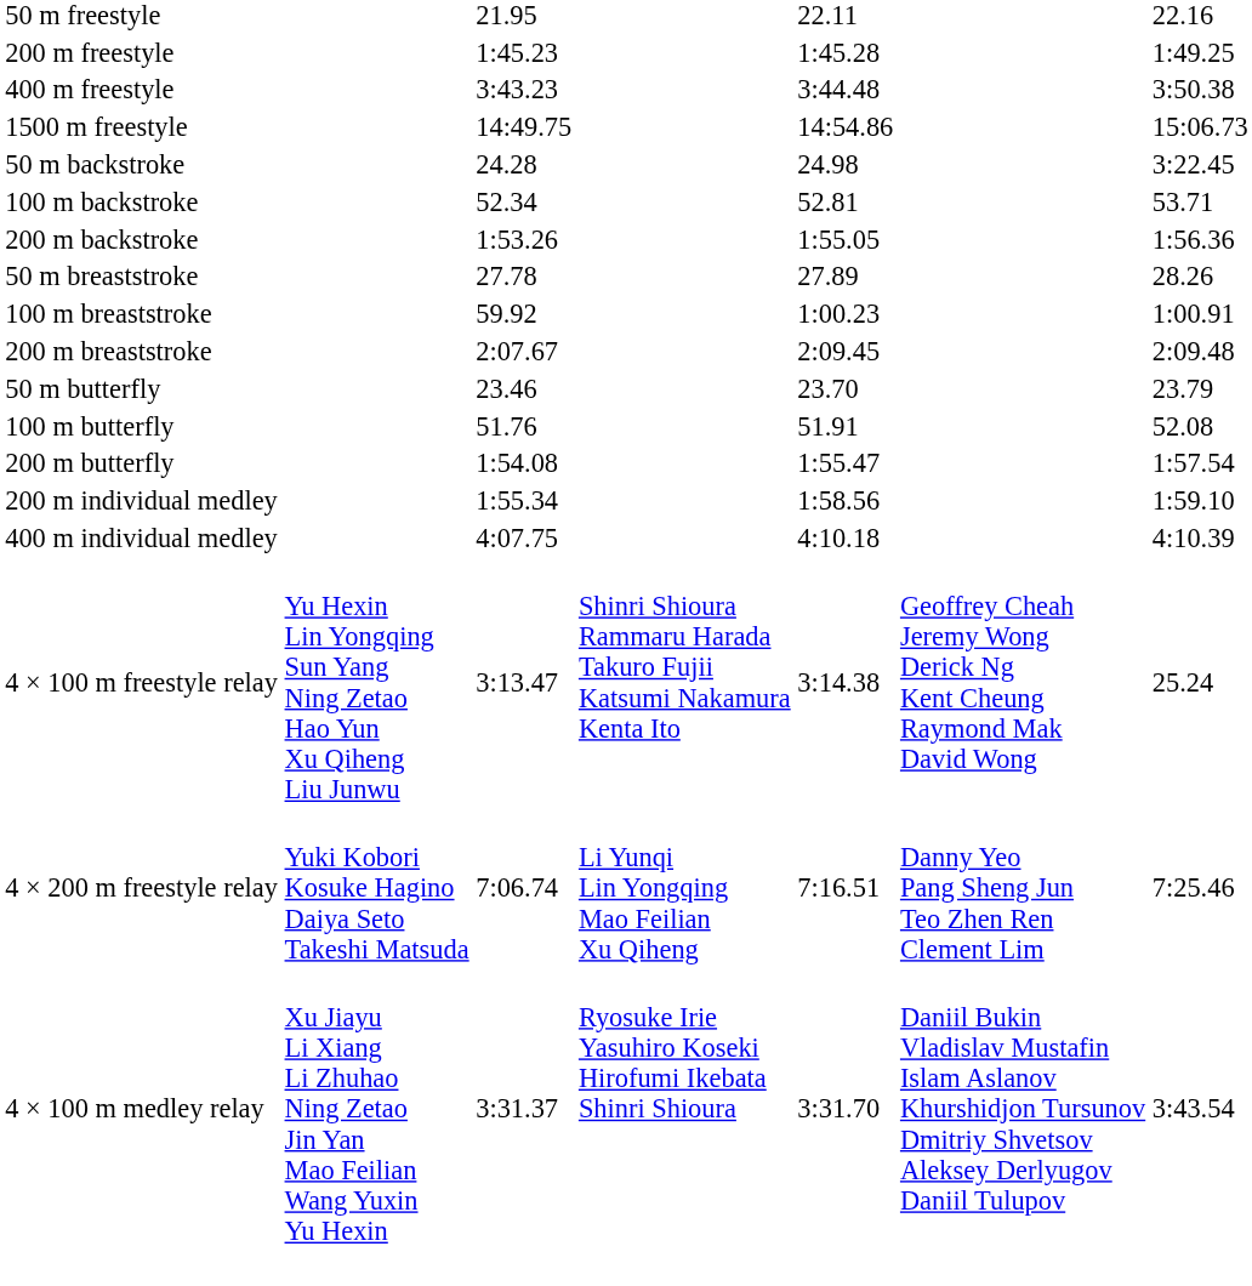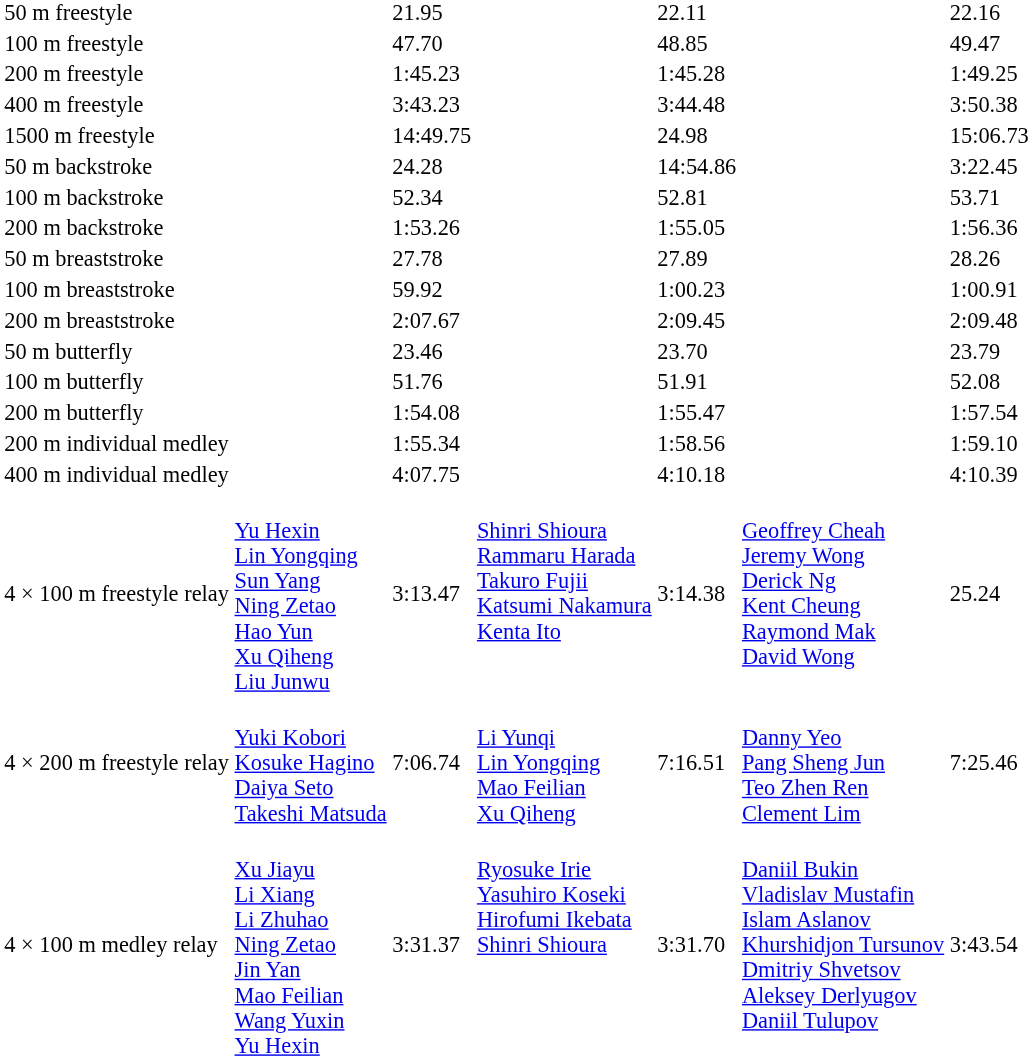 <table>
 <tr>
 <td>50 m freestyle<br></td>
 <td></td>
 <td>21.95</td>
 <td></td>
 <td>22.11</td>
 <td></td>
 <td>22.16</td>
+</tr>
+<tr>
+<td>100 m freestyle<br></td>
+<td></td>
+<td>47.70<br></td>
+<td></td>
+<td>48.85</td>
+<td></td>
+<td>49.47</td>
 </tr>
 <tr>
 <td>200 m freestyle<br></td>
 <td></td>
 <td>1:45.23</td>
 <td></td>
 <td>1:45.28</td>
 <td></td>
 <td>1:49.25</td>
 </tr>
 <tr>
 <td>400 m freestyle<br></td>
 <td></td>
 <td>3:43.23</td>
 <td></td>
 <td>3:44.48</td>
 <td></td>
 <td>3:50.38</td>
 </tr>
 <tr>
 <td>1500 m freestyle<br></td>
 <td></td>
 <td>14:49.75</td>
 <td></td>
-<td>14:54.86</td>
+<td>24.98</td>
 <td></td>
 <td>15:06.73</td>
 </tr>
 <tr>
 <td>50 m backstroke<br></td>
 <td></td>
 <td>24.28<br></td>
 <td></td>
-<td>24.98</td>
+<td>14:54.86</td>
 <td></td>
 <td>3:22.45</td>
 </tr>
 <tr>
 <td>100 m backstroke<br></td>
 <td></td>
 <td>52.34<br></td>
 <td></td>
 <td>52.81</td>
 <td></td>
 <td>53.71</td>
 </tr>
 <tr>
 <td>200 m backstroke<br></td>
 <td></td>
 <td>1:53.26<br></td>
 <td></td>
 <td>1:55.05</td>
 <td></td>
 <td>1:56.36</td>
 </tr>
 <tr>
 <td>50 m breaststroke<br></td>
 <td></td>
 <td>27.78<br></td>
 <td></td>
 <td>27.89</td>
 <td></td>
 <td>28.26</td>
 </tr>
 <tr>
 <td>100 m breaststroke<br></td>
 <td></td>
 <td>59.92<br></td>
 <td></td>
 <td>1:00.23</td>
 <td></td>
 <td>1:00.91</td>
 </tr>
 <tr>
 <td>200 m breaststroke<br></td>
 <td></td>
 <td>2:07.67<br></td>
 <td></td>
 <td>2:09.45</td>
 <td></td>
 <td>2:09.48</td>
 </tr>
 <tr>
 <td>50 m butterfly<br></td>
 <td></td>
 <td>23.46<br></td>
 <td></td>
 <td>23.70</td>
 <td></td>
 <td>23.79</td>
 </tr>
 <tr>
 <td>100 m butterfly<br></td>
 <td></td>
 <td>51.76<br></td>
 <td></td>
 <td>51.91</td>
 <td></td>
 <td>52.08</td>
 </tr>
 <tr>
 <td>200 m butterfly<br></td>
 <td></td>
 <td>1:54.08</td>
 <td></td>
 <td>1:55.47</td>
 <td></td>
 <td>1:57.54</td>
 </tr>
 <tr>
 <td>200 m individual medley<br></td>
 <td></td>
 <td>1:55.34<br></td>
 <td></td>
 <td>1:58.56</td>
 <td></td>
 <td>1:59.10</td>
 </tr>
 <tr>
 <td>400 m individual medley<br></td>
 <td></td>
 <td>4:07.75<br></td>
 <td></td>
 <td>4:10.18</td>
 <td></td>
 <td>4:10.39</td>
 </tr>
 <tr>
 <td>4 × 100 m freestyle relay<br></td>
 <td><br><a href='#'>Yu Hexin</a><br><a href='#'>Lin Yongqing</a><br><a href='#'>Sun Yang</a><br><a href='#'>Ning Zetao</a><br><a href='#'>Hao Yun</a><br><a href='#'>Xu Qiheng</a><br><a href='#'>Liu Junwu</a></td>
 <td>3:13.47<br></td>
 <td valign=top><br><a href='#'>Shinri Shioura</a><br><a href='#'>Rammaru Harada</a><br><a href='#'>Takuro Fujii</a><br><a href='#'>Katsumi Nakamura</a><br><a href='#'>Kenta Ito</a></td>
 <td>3:14.38</td>
 <td valign=top><br><a href='#'>Geoffrey Cheah</a><br><a href='#'>Jeremy Wong</a><br><a href='#'>Derick Ng</a><br><a href='#'>Kent Cheung</a><br><a href='#'>Raymond Mak</a><br><a href='#'>David Wong</a></td>
 <td>25.24</td>
 </tr>
 <tr>
 <td>4 × 200 m freestyle relay<br></td>
 <td><br><a href='#'>Yuki Kobori</a><br><a href='#'>Kosuke Hagino</a><br><a href='#'>Daiya Seto</a><br><a href='#'>Takeshi Matsuda</a></td>
 <td>7:06.74<br></td>
 <td><br><a href='#'>Li Yunqi</a><br><a href='#'>Lin Yongqing</a><br><a href='#'>Mao Feilian</a><br><a href='#'>Xu Qiheng</a></td>
 <td>7:16.51</td>
 <td><br><a href='#'>Danny Yeo</a><br><a href='#'>Pang Sheng Jun</a><br><a href='#'>Teo Zhen Ren</a><br><a href='#'>Clement Lim</a></td>
 <td>7:25.46</td>
 </tr>
 <tr>
 <td>4 × 100 m medley relay<br></td>
 <td><br><a href='#'>Xu Jiayu</a><br><a href='#'>Li Xiang</a><br><a href='#'>Li Zhuhao</a><br><a href='#'>Ning Zetao</a><br><a href='#'>Jin Yan</a><br><a href='#'>Mao Feilian</a><br><a href='#'>Wang Yuxin</a><br><a href='#'>Yu Hexin</a></td>
 <td>3:31.37<br></td>
 <td valign=top><br><a href='#'>Ryosuke Irie</a><br><a href='#'>Yasuhiro Koseki</a><br><a href='#'>Hirofumi Ikebata</a><br><a href='#'>Shinri Shioura</a></td>
 <td>3:31.70</td>
 <td valign=top><br><a href='#'>Daniil Bukin</a><br><a href='#'>Vladislav Mustafin</a><br><a href='#'>Islam Aslanov</a><br><a href='#'>Khurshidjon Tursunov</a><br><a href='#'>Dmitriy Shvetsov</a><br><a href='#'>Aleksey Derlyugov</a><br><a href='#'>Daniil Tulupov</a></td>
 <td>3:43.54</td>
 </tr>
 </table>
